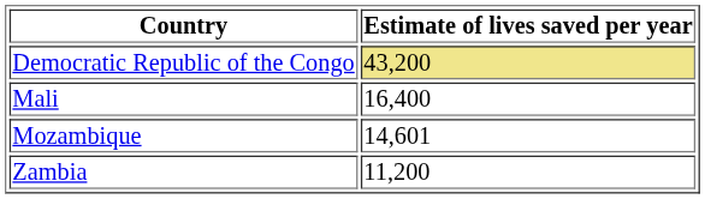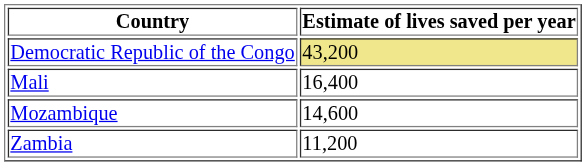 <table class="sortable" border="1">
 <tr>
 <th>Country</th>
 <th>Estimate of lives saved per year</th>
 </tr>
 <tr>
 <td><a href='#'>Democratic Republic of the Congo</a></td>
 <td style="background: khaki;">43,200</td>
 </tr>
 <tr>
 <td><a href='#'>Mali</a></td>
 <td>16,400</td>
 </tr>
 <tr>
 <td><a href='#'>Mozambique</a></td>
-<td>14,601</td>
+<td>14,600</td>
 </tr>
 <tr>
 <td><a href='#'>Zambia</a></td>
 <td>11,200</td>
 </tr>
 </table>
